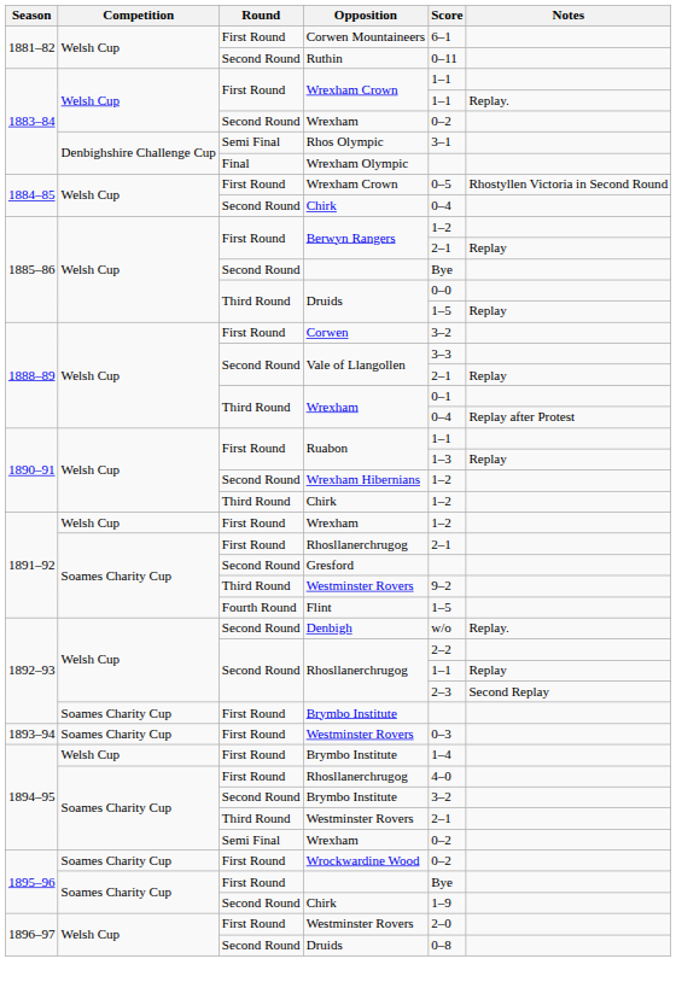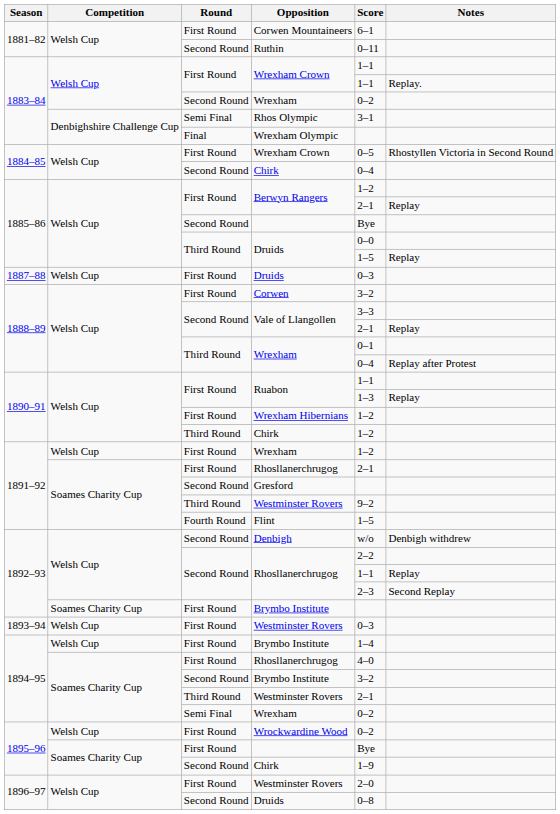 <table class="wikitable">
 <tr>
 <th>Season</th>
 <th>Competition</th>
 <th>Round</th>
 <th>Opposition</th>
 <th>Score</th>
 <th>Notes</th>
 </tr>
 <tr>
 <td rowspan="2">1881–82</td>
 <td rowspan="2">Welsh Cup</td>
 <td>First Round</td>
 <td>Corwen Mountaineers</td>
 <td>6–1</td>
 <td></td>
 </tr>
 <tr>
 <td>Second Round</td>
 <td>Ruthin</td>
 <td>0–11</td>
 <td></td>
 </tr>
 <tr>
 <td rowspan="5"><a href='#'>1883–84</a></td>
 <td rowspan="3"><a href='#'>Welsh Cup</a></td>
 <td rowspan="2">First Round</td>
 <td rowspan="2"><a href='#'>Wrexham Crown</a></td>
 <td>1–1</td>
 <td></td>
 </tr>
 <tr>
 <td>1–1</td>
 <td>Replay.</td>
 </tr>
 <tr>
 <td>Second Round</td>
 <td>Wrexham</td>
 <td>0–2</td>
 <td></td>
 </tr>
 <tr>
 <td rowspan="2">Denbighshire Challenge Cup</td>
 <td>Semi Final</td>
 <td>Rhos Olympic</td>
 <td>3–1</td>
 <td></td>
 </tr>
 <tr>
 <td>Final</td>
 <td>Wrexham Olympic</td>
 <td></td>
 <td></td>
 </tr>
 <tr>
 <td rowspan="2"><a href='#'>1884–85</a></td>
 <td rowspan="2">Welsh Cup</td>
 <td>First Round</td>
 <td>Wrexham Crown</td>
 <td>0–5</td>
 <td>Rhostyllen Victoria in Second Round</td>
 </tr>
 <tr>
 <td>Second Round</td>
 <td><a href='#'>Chirk</a></td>
 <td>0–4</td>
 <td></td>
 </tr>
 <tr>
 <td rowspan="5">1885–86</td>
 <td rowspan="5">Welsh Cup</td>
 <td rowspan="2">First Round</td>
 <td rowspan="2"><a href='#'>Berwyn Rangers</a></td>
 <td>1–2</td>
 <td></td>
 </tr>
 <tr>
 <td>2–1</td>
 <td>Replay</td>
 </tr>
 <tr>
 <td>Second Round</td>
 <td></td>
 <td>Bye</td>
 <td></td>
 </tr>
 <tr>
 <td rowspan="2">Third Round</td>
 <td rowspan="2">Druids</td>
 <td>0–0</td>
 <td></td>
 </tr>
 <tr>
 <td>1–5</td>
 <td>Replay</td>
 </tr>
 <tr>
+<td><a href='#'>1887–88</a></td>
+<td>Welsh Cup</td>
+<td>First Round</td>
+<td><a href='#'>Druids</a></td>
+<td>0–3</td>
+<td></td>
+</tr>
+<tr>
 <td rowspan="5"><a href='#'>1888–89</a></td>
 <td rowspan="5">Welsh Cup</td>
 <td>First Round</td>
 <td><a href='#'>Corwen</a></td>
 <td>3–2</td>
 <td></td>
 </tr>
 <tr>
 <td rowspan="2">Second Round</td>
 <td rowspan="2">Vale of Llangollen</td>
 <td>3–3</td>
 <td></td>
 </tr>
 <tr>
 <td>2–1</td>
 <td>Replay</td>
 </tr>
 <tr>
 <td rowspan="2">Third Round</td>
 <td rowspan="2"><a href='#'>Wrexham</a></td>
 <td>0–1</td>
 <td></td>
 </tr>
 <tr>
 <td>0–4</td>
 <td>Replay after Protest</td>
 </tr>
 <tr>
 <td rowspan="4"><a href='#'>1890–91</a></td>
 <td rowspan="4">Welsh Cup</td>
 <td rowspan="2">First Round</td>
 <td rowspan="2">Ruabon</td>
 <td>1–1</td>
 <td></td>
 </tr>
 <tr>
 <td>1–3</td>
 <td>Replay</td>
 </tr>
 <tr>
-<td>Second Round</td>
+<td>First Round</td>
 <td><a href='#'>Wrexham Hibernians</a></td>
 <td>1–2</td>
 <td></td>
 </tr>
 <tr>
 <td>Third Round</td>
 <td>Chirk</td>
 <td>1–2</td>
 <td></td>
 </tr>
 <tr>
 <td rowspan="5">1891–92</td>
 <td>Welsh Cup</td>
 <td>First Round</td>
 <td>Wrexham</td>
 <td>1–2</td>
 <td></td>
 </tr>
 <tr>
 <td rowspan="4">Soames Charity Cup</td>
 <td>First Round</td>
 <td>Rhosllanerchrugog</td>
 <td>2–1</td>
 <td></td>
 </tr>
 <tr>
 <td>Second Round</td>
 <td>Gresford</td>
 <td></td>
 <td></td>
 </tr>
 <tr>
 <td>Third Round</td>
 <td><a href='#'>Westminster Rovers</a></td>
 <td>9–2</td>
 <td></td>
 </tr>
 <tr>
 <td>Fourth Round</td>
 <td>Flint</td>
 <td>1–5</td>
 <td></td>
 </tr>
 <tr>
 <td rowspan="5">1892–93</td>
 <td rowspan="4">Welsh Cup</td>
 <td>Second Round</td>
 <td><a href='#'>Denbigh</a></td>
 <td>w/o</td>
-<td>Replay.</td>
+<td>Denbigh withdrew</td>
 </tr>
 <tr>
 <td rowspan="3">Second Round</td>
 <td rowspan="3">Rhosllanerchrugog</td>
 <td>2–2</td>
 <td></td>
 </tr>
 <tr>
 <td>1–1</td>
 <td>Replay</td>
 </tr>
 <tr>
 <td>2–3</td>
 <td>Second Replay</td>
 </tr>
 <tr>
 <td>Soames Charity Cup</td>
 <td>First Round</td>
 <td><a href='#'>Brymbo Institute</a></td>
 <td></td>
 <td></td>
 </tr>
 <tr>
 <td>1893–94</td>
-<td>Soames Charity Cup</td>
+<td>Welsh Cup</td>
 <td>First Round</td>
 <td><a href='#'>Westminster Rovers</a></td>
 <td>0–3</td>
 <td></td>
 </tr>
 <tr>
 <td rowspan="5">1894–95</td>
 <td>Welsh Cup</td>
 <td>First Round</td>
 <td>Brymbo Institute</td>
 <td>1–4</td>
 <td></td>
 </tr>
 <tr>
 <td rowspan="4">Soames Charity Cup</td>
 <td>First Round</td>
 <td>Rhosllanerchrugog</td>
 <td>4–0</td>
 <td></td>
 </tr>
 <tr>
 <td>Second Round</td>
 <td>Brymbo Institute</td>
 <td>3–2</td>
 <td></td>
 </tr>
 <tr>
 <td>Third Round</td>
 <td>Westminster Rovers</td>
 <td>2–1</td>
 <td></td>
 </tr>
 <tr>
 <td>Semi Final</td>
 <td>Wrexham</td>
 <td>0–2</td>
 <td></td>
 </tr>
 <tr>
 <td rowspan="3"><a href='#'>1895–96</a></td>
-<td>Soames Charity Cup</td>
+<td>Welsh Cup</td>
 <td>First Round</td>
 <td><a href='#'>Wrockwardine Wood</a></td>
 <td>0–2</td>
 <td></td>
 </tr>
 <tr>
 <td rowspan="2">Soames Charity Cup</td>
 <td>First Round</td>
 <td></td>
 <td>Bye</td>
 <td></td>
 </tr>
 <tr>
 <td>Second Round</td>
 <td>Chirk</td>
 <td>1–9</td>
 <td></td>
 </tr>
 <tr>
 <td rowspan="2">1896–97</td>
 <td rowspan="2">Welsh Cup</td>
 <td>First Round</td>
 <td>Westminster Rovers</td>
 <td>2–0</td>
 <td></td>
 </tr>
 <tr>
 <td>Second Round</td>
 <td>Druids</td>
 <td>0–8</td>
 <td></td>
 </tr>
 </table>
